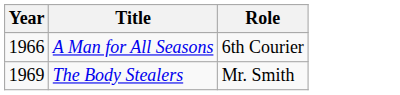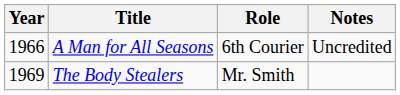 <table class="wikitable">
 <tr>
 <th>Year</th>
 <th>Title</th>
 <th>Role</th>
+<th>Notes</th>
 </tr>
 <tr>
 <td>1966</td>
 <td><em><a href='#'>A Man for All Seasons</a></em></td>
 <td>6th Courier</td>
+<td>Uncredited</td>
 </tr>
 <tr>
 <td>1969</td>
 <td><em><a href='#'>The Body Stealers</a></em></td>
 <td>Mr. Smith</td>
+<td></td>
 </tr>
 </table>
